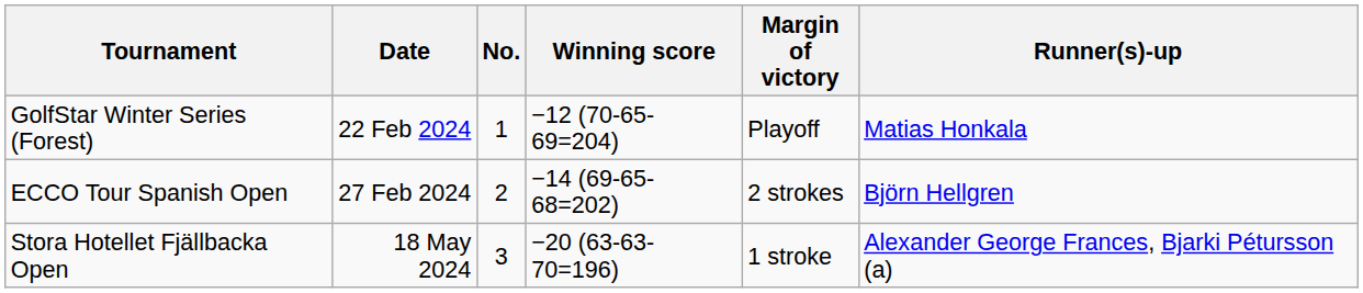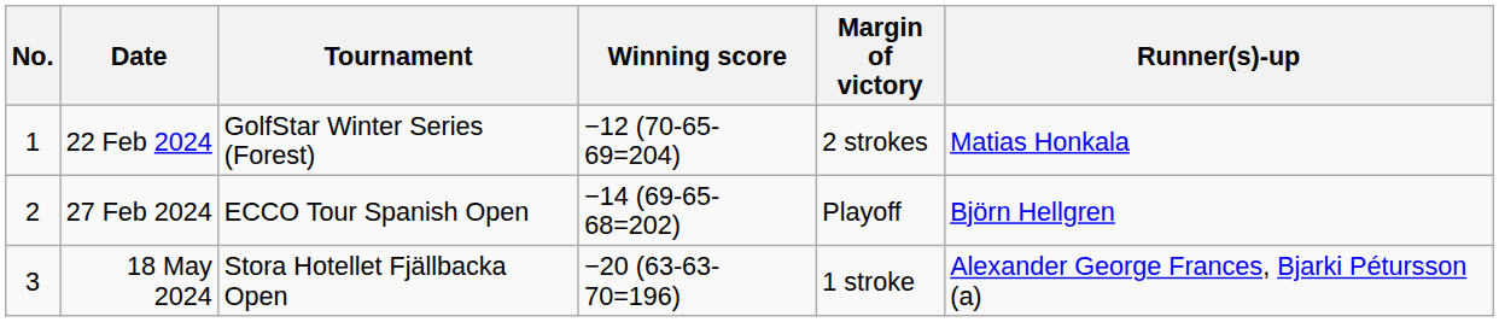 <table class="wikitable" style="font-size:95%;">
 <tr>
+<th>No.</th>
+<th>Date</th>
 <th>Tournament</th>
-<th>Date</th>
-<th>No.</th>
 <th>Winning score</th>
 <th>Margin of<br>victory</th>
 <th>Runner(s)-up</th>
 </tr>
 <tr>
+<td align=center>1</td>
+<td align=right>22 Feb <a href='#'>2024</a></td>
 <td>GolfStar Winter Series (Forest)</td>
-<td align=right>22 Feb <a href='#'>2024</a></td>
-<td align=center>1</td>
 <td>−12 (70-65-69=204)</td>
-<td>Playoff</td>
+<td>2 strokes</td>
 <td> <a href='#'>Matias Honkala</a></td>
 </tr>
 <tr>
+<td align=center>2</td>
+<td align=right>27 Feb 2024</td>
 <td>ECCO Tour Spanish Open</td>
-<td align=right>27 Feb 2024</td>
-<td align=center>2</td>
 <td>−14 (69-65-68=202)</td>
-<td>2 strokes</td>
+<td>Playoff</td>
 <td> <a href='#'>Björn Hellgren</a></td>
 </tr>
 <tr>
+<td align=center>3</td>
+<td align=right>18 May 2024</td>
 <td>Stora Hotellet Fjällbacka Open</td>
-<td align=right>18 May 2024</td>
-<td align=center>3</td>
 <td>−20 (63-63-70=196)</td>
 <td>1 stroke</td>
 <td> <a href='#'>Alexander George Frances</a>,  <a href='#'>Bjarki Pétursson</a> (a)</td>
 </tr>
 </table>
